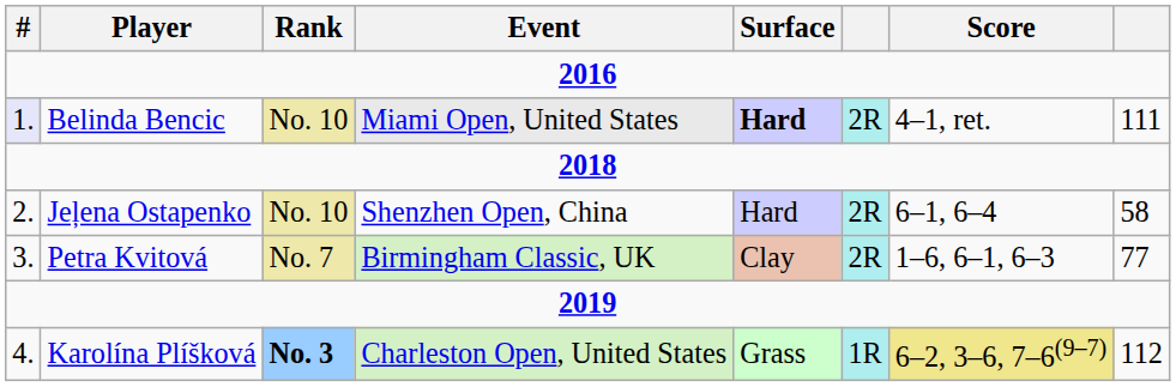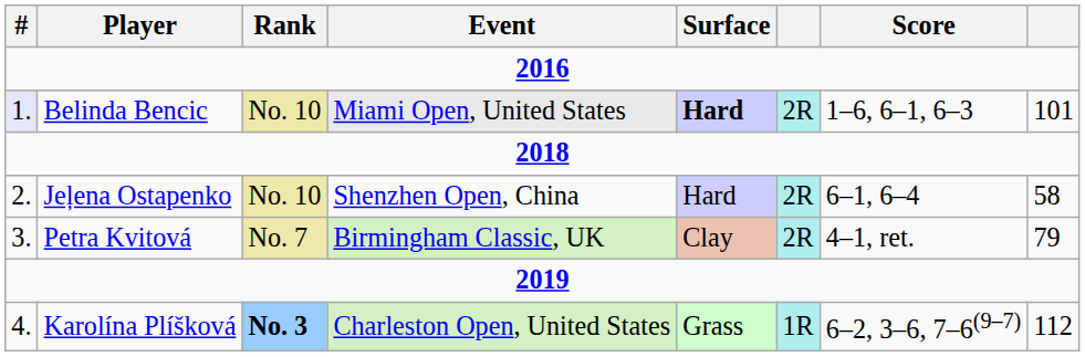 <table class="wikitable sortable">
 <tr>
 <th>#</th>
 <th>Player</th>
 <th>Rank</th>
 <th>Event</th>
 <th>Surface</th>
 <th></th>
 <th>Score</th>
 <th></th>
 </tr>
 <tr>
 <td align=center colspan="8"><a href='#'><strong>2016</strong></a></td>
 </tr>
 <tr>
 <td style="background: lavender;">1.</td>
 <td> <a href='#'>Belinda Bencic</a></td>
 <td bgcolor=eee8aa>No. 10</td>
 <td style="background:#e9e9e9;"><a href='#'>Miami Open</a>, United States</td>
 <td style="background:#ccf;"><strong>Hard</strong></td>
 <td bgcolor=afeeee>2R</td>
-<td>4–1, ret.</td>
-<td>111</td>
+<td>1–6, 6–1, 6–3</td>
+<td>101</td>
 </tr>
 <tr>
 <td colspan="8" style="text-align:center"><a href='#'><strong>2018</strong></a></td>
 </tr>
 <tr>
 <td>2.</td>
 <td> <a href='#'>Jeļena Ostapenko</a></td>
 <td bgcolor=EEE8AA>No. 10</td>
 <td><a href='#'>Shenzhen Open</a>, China</td>
 <td style="background:#ccf;">Hard</td>
 <td bgcolor=AFEEEE>2R</td>
 <td>6–1, 6–4</td>
 <td>58</td>
 </tr>
 <tr>
 <td>3.</td>
 <td> <a href='#'>Petra Kvitová</a></td>
 <td bgcolor=EEE8AA>No. 7</td>
 <td bgcolor=d4f1c5><a href='#'>Birmingham Classic</a>, UK</td>
 <td bgcolor=EBC2AF>Clay</td>
 <td bgcolor=afeeee>2R</td>
-<td>1–6, 6–1, 6–3</td>
-<td>77</td>
+<td>4–1, ret.</td>
+<td>79</td>
 </tr>
 <tr>
 <td colspan="8" style="text-align:center"><a href='#'><strong>2019</strong></a></td>
 </tr>
 <tr>
 <td>4.</td>
 <td> <a href='#'>Karolína Plíšková</a></td>
 <td bgcolor=99ccff><strong>No. 3</strong></td>
 <td bgcolor=d4f1c5><a href='#'>Charleston Open</a>, United States</td>
 <td style="background:#cfc;">Grass</td>
 <td bgcolor=AFEEEE>1R</td>
-<td style="background: khaki;">6–2, 3–6, 7–6<sup>(9–7)</sup></td>
+<td>6–2, 3–6, 7–6<sup>(9–7)</sup></td>
 <td>112</td>
 </tr>
 </table>
